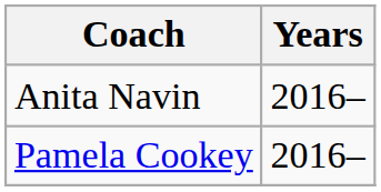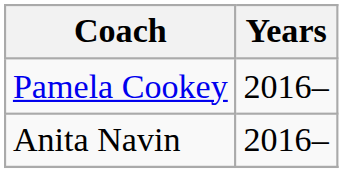 <table class="wikitable collapsible">
 <tr>
 <th>Coach</th>
 <th>Years</th>
 </tr>
 <tr>
-<td> Anita Navin </td>
+<td> <a href='#'>Pamela Cookey</a></td>
 <td>2016–</td>
 </tr>
 <tr>
-<td> <a href='#'>Pamela Cookey</a></td>
+<td> Anita Navin </td>
 <td>2016–</td>
 </tr>
 <tr>
 </tr>
 </table>
